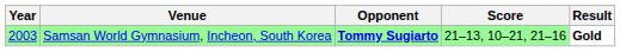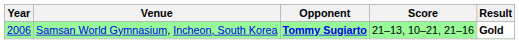 <table class="sortable wikitable" style="font-size: 90%;">
 <tr>
 <th>Year</th>
 <th>Venue</th>
 <th>Opponent</th>
 <th>Score</th>
 <th>Result</th>
 </tr>
 <tr style="background:#98FB98">
-<td align="center"><a href='#'>2003</a></td>
+<td align="center"><a href='#'>2006</a></td>
 <td align="left"><a href='#'>Samsan World Gymnasium</a>, <a href='#'>Incheon, South Korea</a></td>
 <td align="left"><strong> <a href='#'>Tommy Sugiarto</a></strong></td>
 <td align="left">21–13, 10–21, 21–16</td>
 <td style="text-align:left; background:white"> <strong>Gold</strong></td>
 </tr>
 </table>
